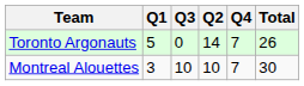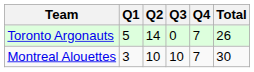 <table class="wikitable">
 <tr>
 <th>Team</th>
 <th>Q1</th>
+<th>Q2</th>
 <th>Q3</th>
-<th>Q2</th>
 <th>Q4</th>
 <th>Total</th>
 </tr>
 <tr style="background-color:#DDFFDD">
 <td><a href='#'>Toronto Argonauts</a></td>
 <td>5</td>
+<td>14</td>
 <td>0</td>
-<td>14</td>
 <td>7</td>
 <td>26</td>
 </tr>
 <tr>
 <td><a href='#'>Montreal Alouettes</a></td>
 <td>3</td>
 <td>10</td>
 <td>10</td>
 <td>7</td>
 <td>30</td>
 </tr>
 </table>
